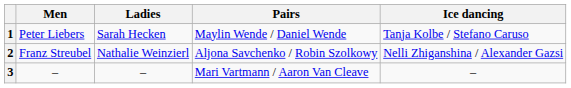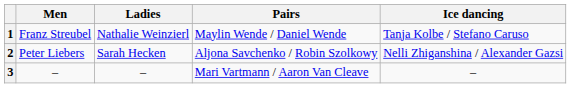 <table class="wikitable">
 <tr>
 <th></th>
 <th>Men</th>
 <th>Ladies</th>
 <th>Pairs</th>
 <th>Ice dancing</th>
 </tr>
 <tr>
 <th>1</th>
-<td><a href='#'>Peter Liebers</a></td>
-<td><a href='#'>Sarah Hecken</a></td>
+<td><a href='#'>Franz Streubel</a></td>
+<td><a href='#'>Nathalie Weinzierl</a></td>
 <td><a href='#'>Maylin Wende</a> / <a href='#'>Daniel Wende</a></td>
 <td><a href='#'>Tanja Kolbe</a> / <a href='#'>Stefano Caruso</a></td>
 </tr>
 <tr>
 <th>2</th>
-<td><a href='#'>Franz Streubel</a></td>
-<td><a href='#'>Nathalie Weinzierl</a></td>
+<td><a href='#'>Peter Liebers</a></td>
+<td><a href='#'>Sarah Hecken</a></td>
 <td><a href='#'>Aljona Savchenko</a> / <a href='#'>Robin Szolkowy</a></td>
 <td><a href='#'>Nelli Zhiganshina</a> / <a href='#'>Alexander Gazsi</a></td>
 </tr>
 <tr>
 <th>3</th>
 <td align=center>–</td>
 <td align=center>–</td>
 <td><a href='#'>Mari Vartmann</a> / <a href='#'>Aaron Van Cleave</a></td>
 <td align=center>–</td>
 </tr>
 </table>
